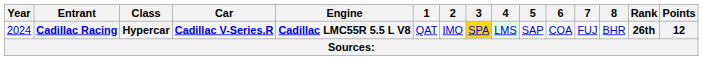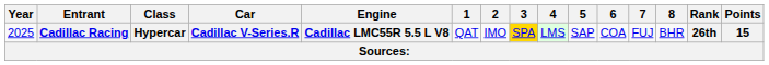 <table class="wikitable" style="text-align:center; font-size:85%">
 <tr>
 <th>Year</th>
 <th>Entrant</th>
 <th>Class</th>
 <th>Car</th>
 <th>Engine</th>
 <th>1</th>
 <th>2</th>
 <th>3</th>
 <th>4</th>
 <th>5</th>
 <th>6</th>
 <th>7</th>
 <th>8</th>
 <th>Rank</th>
 <th>Points</th>
 </tr>
 <tr>
-<td><a href='#'>2024</a></td>
+<td><a href='#'>2025</a></td>
 <th nowrap><a href='#'>Cadillac Racing</a></th>
 <th>Hypercar</th>
 <th nowrap><a href='#'>Cadillac V-Series.R</a></th>
 <th nowrap><a href='#'>Cadillac</a> LMC55R 5.5 L V8</th>
 <td><a href='#'>QAT</a></td>
 <td><a href='#'>IMO</a></td>
 <td style="background: gold;"><a href='#'>SPA</a></td>
 <td style="background:#DFFFDF;"><a href='#'>LMS</a><br></td>
 <td><a href='#'>SAP</a></td>
 <td><a href='#'>COA</a></td>
 <td><a href='#'>FUJ</a></td>
 <td><a href='#'>BHR</a></td>
 <th>26th</th>
-<th>12</th>
+<th>15</th>
 </tr>
 <tr>
 <th colspan="16">Sources: </th>
 </tr>
 </table>
